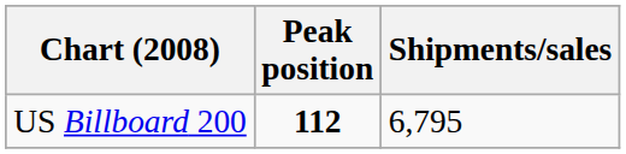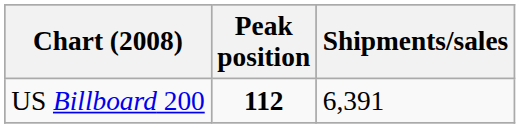 <table class="wikitable">
 <tr>
 <th>Chart (2008)</th>
 <th>Peak <br>position</th>
 <th>Shipments/sales</th>
 </tr>
 <tr>
 <td align="left">US <a href='#'><em>Billboard</em> 200</a></td>
 <td align="center"><strong>112</strong></td>
-<td align="left">6,795</td>
+<td align="left">6,391</td>
 </tr>
 </table>
